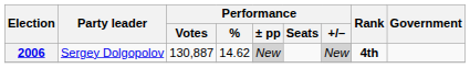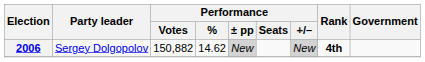 <table class=wikitable style=text-align:center>
 <tr>
 <th rowspan="2"><strong>Election</strong></th>
 <th rowspan="2">Party leader</th>
 <th colspan="5" scope="col">Performance</th>
 <th rowspan="2">Rank</th>
 <th rowspan="2">Government</th>
 </tr>
 <tr>
 <th><strong>Votes</strong></th>
 <th><strong>%</strong></th>
 <th><strong>± pp</strong></th>
 <th><strong>Seats</strong></th>
 <th><strong>+/–</strong></th>
 </tr>
 <tr>
 <th><a href='#'>2006</a></th>
 <td rowspan=1><a href='#'>Sergey Dolgopolov</a></td>
-<td>130,887</td>
+<td>150,882</td>
 <td>14.62</td>
 <td bgcolor="lightgrey"><em>New</em></td>
 <td></td>
 <td bgcolor="lightgrey"><em>New</em></td>
 <td><strong>4th</strong></td>
 <td></td>
 </tr>
 <tr>
 </tr>
 </table>
